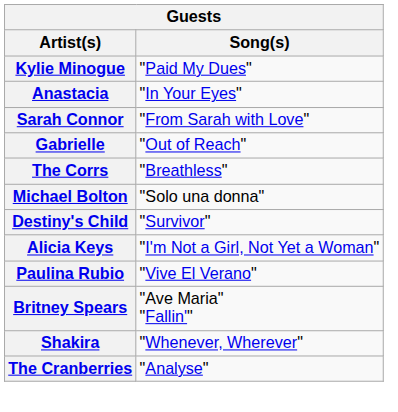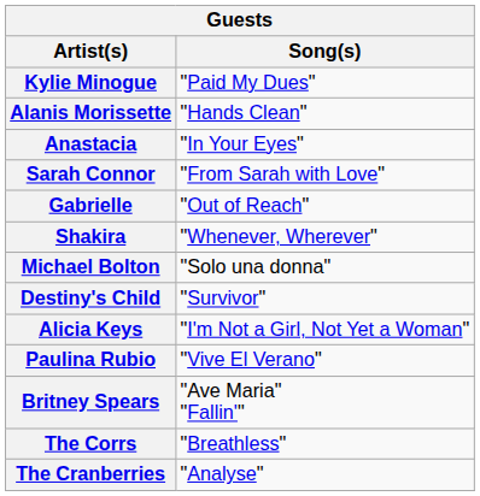 <table class="plainrowheaders wikitable">
 <tr>
 <th colspan="2">Guests</th>
 </tr>
 <tr>
 <th>Artist(s)</th>
 <th>Song(s)</th>
 </tr>
 <tr>
 <th scope="row"><a href='#'>Kylie Minogue</a></th>
 <td>"<a href='#'>Paid My Dues</a>"</td>
+</tr>
+<tr>
+<th scope="row"><a href='#'>Alanis Morissette</a></th>
+<td>"<a href='#'>Hands Clean</a>"</td>
 </tr>
 <tr>
 <th scope="row"><a href='#'>Anastacia</a></th>
 <td>"<a href='#'>In Your Eyes</a>"</td>
 </tr>
 <tr>
 <th scope="row"><a href='#'>Sarah Connor</a></th>
 <td>"<a href='#'>From Sarah with Love</a>"</td>
 </tr>
 <tr>
 <th scope="row"><a href='#'>Gabrielle</a></th>
 <td>"<a href='#'>Out of Reach</a>"</td>
 </tr>
 <tr>
-<th scope="row"><a href='#'>The Corrs</a></th>
-<td>"<a href='#'>Breathless</a>"</td>
+<th scope="row"><a href='#'>Shakira</a></th>
+<td>"<a href='#'>Whenever, Wherever</a>"</td>
 </tr>
 <tr>
 <th scope="row"><a href='#'>Michael Bolton</a></th>
 <td>"Solo una donna"</td>
 </tr>
 <tr>
 <th scope="row"><a href='#'>Destiny's Child</a></th>
 <td>"<a href='#'>Survivor</a>"</td>
 </tr>
 <tr>
 <th scope="row"><a href='#'>Alicia Keys</a></th>
 <td>"<a href='#'>I'm Not a Girl, Not Yet a Woman</a>"</td>
 </tr>
 <tr>
 <th scope="row"><a href='#'>Paulina Rubio</a></th>
 <td>"<a href='#'>Vive El Verano</a>"</td>
 </tr>
 <tr>
 <th scope="row"><a href='#'>Britney Spears</a></th>
 <td>"Ave Maria" <br> "<a href='#'>Fallin'</a>"</td>
 </tr>
 <tr>
-<th scope="row"><a href='#'>Shakira</a></th>
-<td>"<a href='#'>Whenever, Wherever</a>"</td>
+<th scope="row"><a href='#'>The Corrs</a></th>
+<td>"<a href='#'>Breathless</a>"</td>
 </tr>
 <tr>
 <th scope="row"><a href='#'>The Cranberries</a></th>
 <td>"<a href='#'>Analyse</a>"</td>
 </tr>
 </table>
